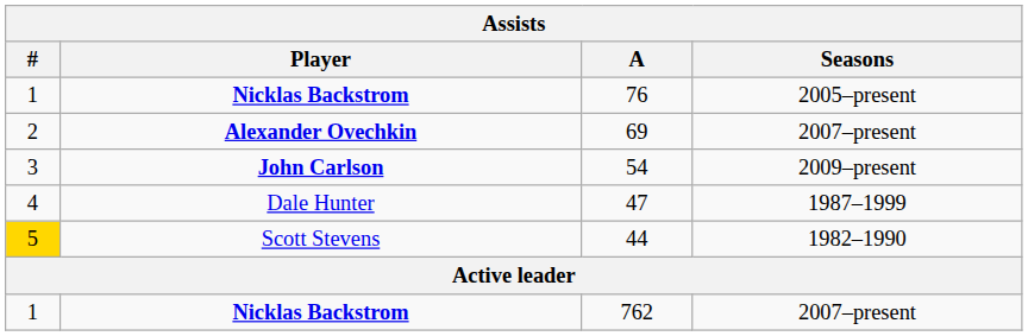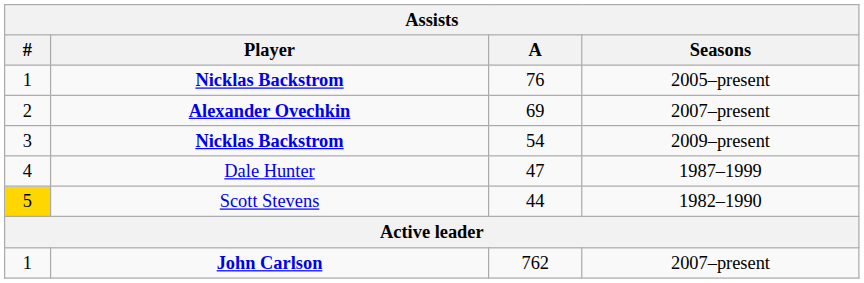 <table class="wikitable" style="text-align: center; font-size: 95%" width="80%">
 <tr>
 <th colspan="4">Assists</th>
 </tr>
 <tr>
 <th>#</th>
 <th>Player</th>
 <th>A</th>
 <th>Seasons</th>
 </tr>
 <tr>
 <td>1</td>
 <td><strong><a href='#'>Nicklas Backstrom</a></strong></td>
 <td>76</td>
 <td>2005–present</td>
 </tr>
 <tr>
 <td>2</td>
 <td><strong><a href='#'>Alexander Ovechkin</a></strong></td>
 <td>69</td>
 <td>2007–present</td>
 </tr>
 <tr>
 <td>3</td>
-<td><strong><a href='#'>John Carlson</a></strong></td>
+<td><strong><a href='#'>Nicklas Backstrom</a></strong></td>
 <td>54</td>
 <td>2009–present</td>
 </tr>
 <tr>
 <td>4</td>
 <td><a href='#'>Dale Hunter</a></td>
 <td>47</td>
 <td>1987–1999</td>
 </tr>
 <tr>
 <td style="background: gold;">5</td>
 <td><a href='#'>Scott Stevens</a></td>
 <td>44</td>
 <td>1982–1990</td>
 </tr>
 <tr>
 <th colspan="4">Active leader</th>
 </tr>
 <tr>
 <td>1</td>
-<td><strong><a href='#'>Nicklas Backstrom</a></strong></td>
+<td><strong><a href='#'>John Carlson</a></strong></td>
 <td>762</td>
 <td>2007–present</td>
 </tr>
 </table>
